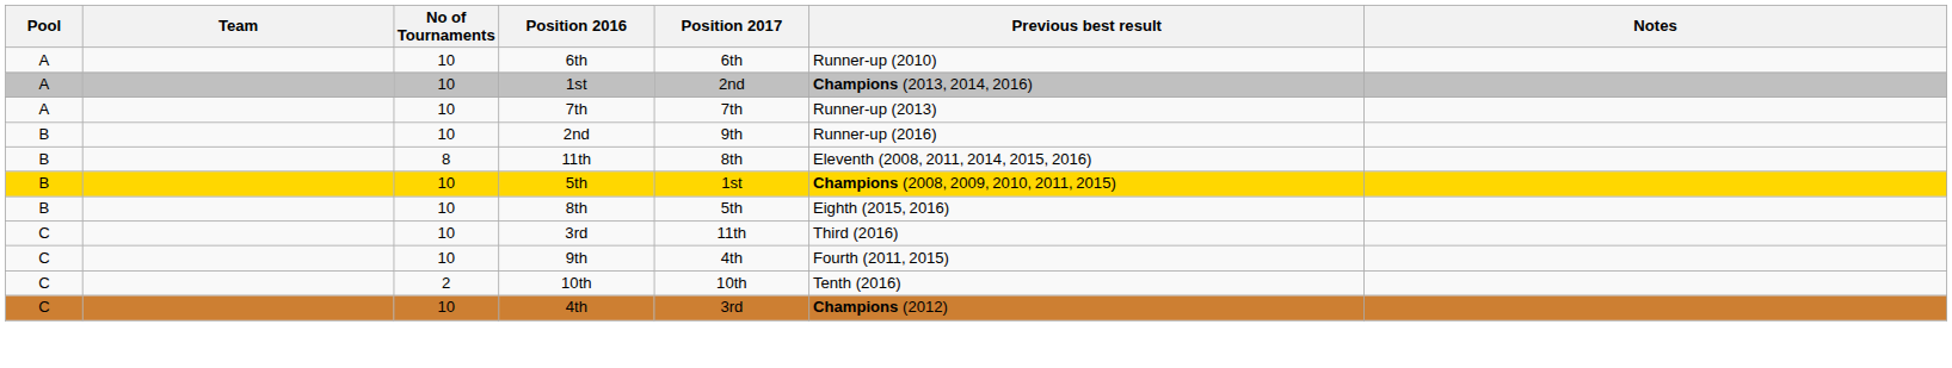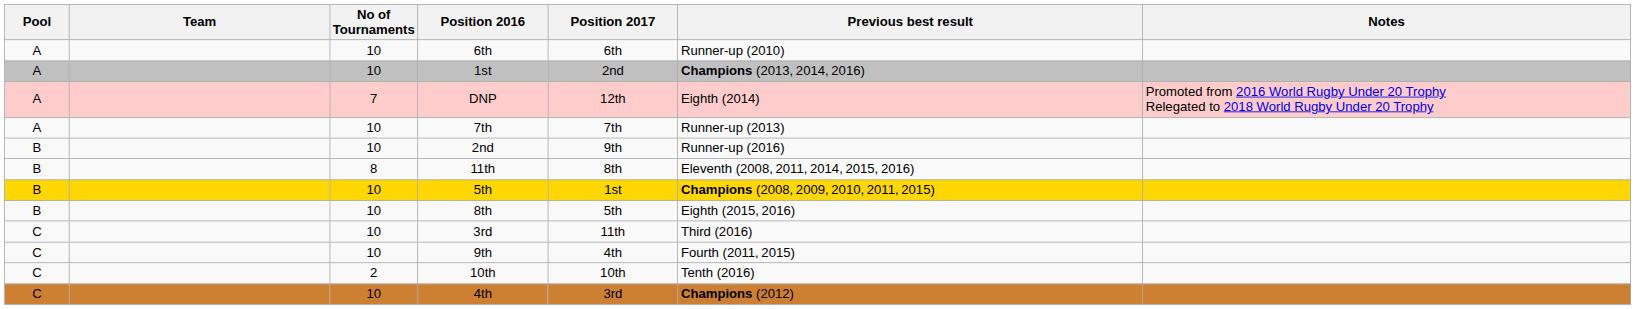 <table class="wikitable sortable" style="width:100%;">
 <tr>
 <th width="4%">Pool</th>
 <th width="16%">Team</th>
 <th width="5%">No of Tournaments</th>
 <th width="8%">Position 2016</th>
 <th width="8%">Position 2017</th>
 <th>Previous best result</th>
 <th width="30%">Notes</th>
 </tr>
 <tr>
 <td align=center>A</td>
 <td></td>
 <td align=center>10</td>
 <td align=center>6th</td>
 <td align=center>6th</td>
 <td>Runner-up (2010)</td>
 <td></td>
 </tr>
 <tr bgcolor="#C0C0C0">
 <td align=center>A</td>
 <td></td>
 <td align=center>10</td>
 <td align=center>1st</td>
 <td align=center>2nd</td>
 <td><strong>Champions</strong> (2013, 2014, 2016)</td>
 <td></td>
+</tr>
+<tr bgcolor="#ffcccc">
+<td align=center>A</td>
+<td></td>
+<td align=center>7</td>
+<td align=center>DNP</td>
+<td align=center>12th</td>
+<td>Eighth (2014)</td>
+<td>Promoted from <a href='#'>2016 World Rugby Under 20 Trophy</a><br>Relegated to <a href='#'>2018 World Rugby Under 20 Trophy</a></td>
 </tr>
 <tr>
 <td align=center>A</td>
 <td></td>
 <td align=center>10</td>
 <td align=center>7th</td>
 <td align=center>7th</td>
 <td>Runner-up (2013)</td>
 <td></td>
 </tr>
 <tr>
 <td align=center>B</td>
 <td></td>
 <td align=center>10</td>
 <td align=center>2nd</td>
 <td align=center>9th</td>
 <td>Runner-up (2016)</td>
 <td></td>
 </tr>
 <tr>
 <td align=center>B</td>
 <td></td>
 <td align=center>8</td>
 <td align=center>11th</td>
 <td align=center>8th</td>
 <td>Eleventh (2008, 2011, 2014, 2015, 2016)</td>
 <td></td>
 </tr>
 <tr bgcolor="gold">
 <td align=center>B</td>
 <td></td>
 <td align=center>10</td>
 <td align=center>5th</td>
 <td align=center>1st</td>
 <td><strong>Champions</strong> (2008, 2009, 2010, 2011, 2015)</td>
 <td></td>
 </tr>
 <tr>
 <td align=center>B</td>
 <td></td>
 <td align=center>10</td>
 <td align=center>8th</td>
 <td align=center>5th</td>
 <td>Eighth (2015, 2016)</td>
 <td></td>
 </tr>
 <tr>
 <td align=center>C</td>
 <td></td>
 <td align=center>10</td>
 <td align=center>3rd</td>
 <td align=center>11th</td>
 <td>Third (2016)</td>
 <td></td>
 </tr>
 <tr>
 <td align=center>C</td>
 <td></td>
 <td align=center>10</td>
 <td align=center>9th</td>
 <td align=center>4th</td>
 <td>Fourth (2011, 2015)</td>
 <td></td>
 </tr>
 <tr>
 <td align=center>C</td>
 <td></td>
 <td align=center>2</td>
 <td align=center>10th</td>
 <td align=center>10th</td>
 <td>Tenth (2016)</td>
 <td></td>
 </tr>
 <tr bgcolor="#CD7F32">
 <td align=center>C</td>
 <td></td>
 <td align=center>10</td>
 <td align=center>4th</td>
 <td align=center>3rd</td>
 <td><strong>Champions</strong> (2012)</td>
 <td></td>
 </tr>
 </table>
